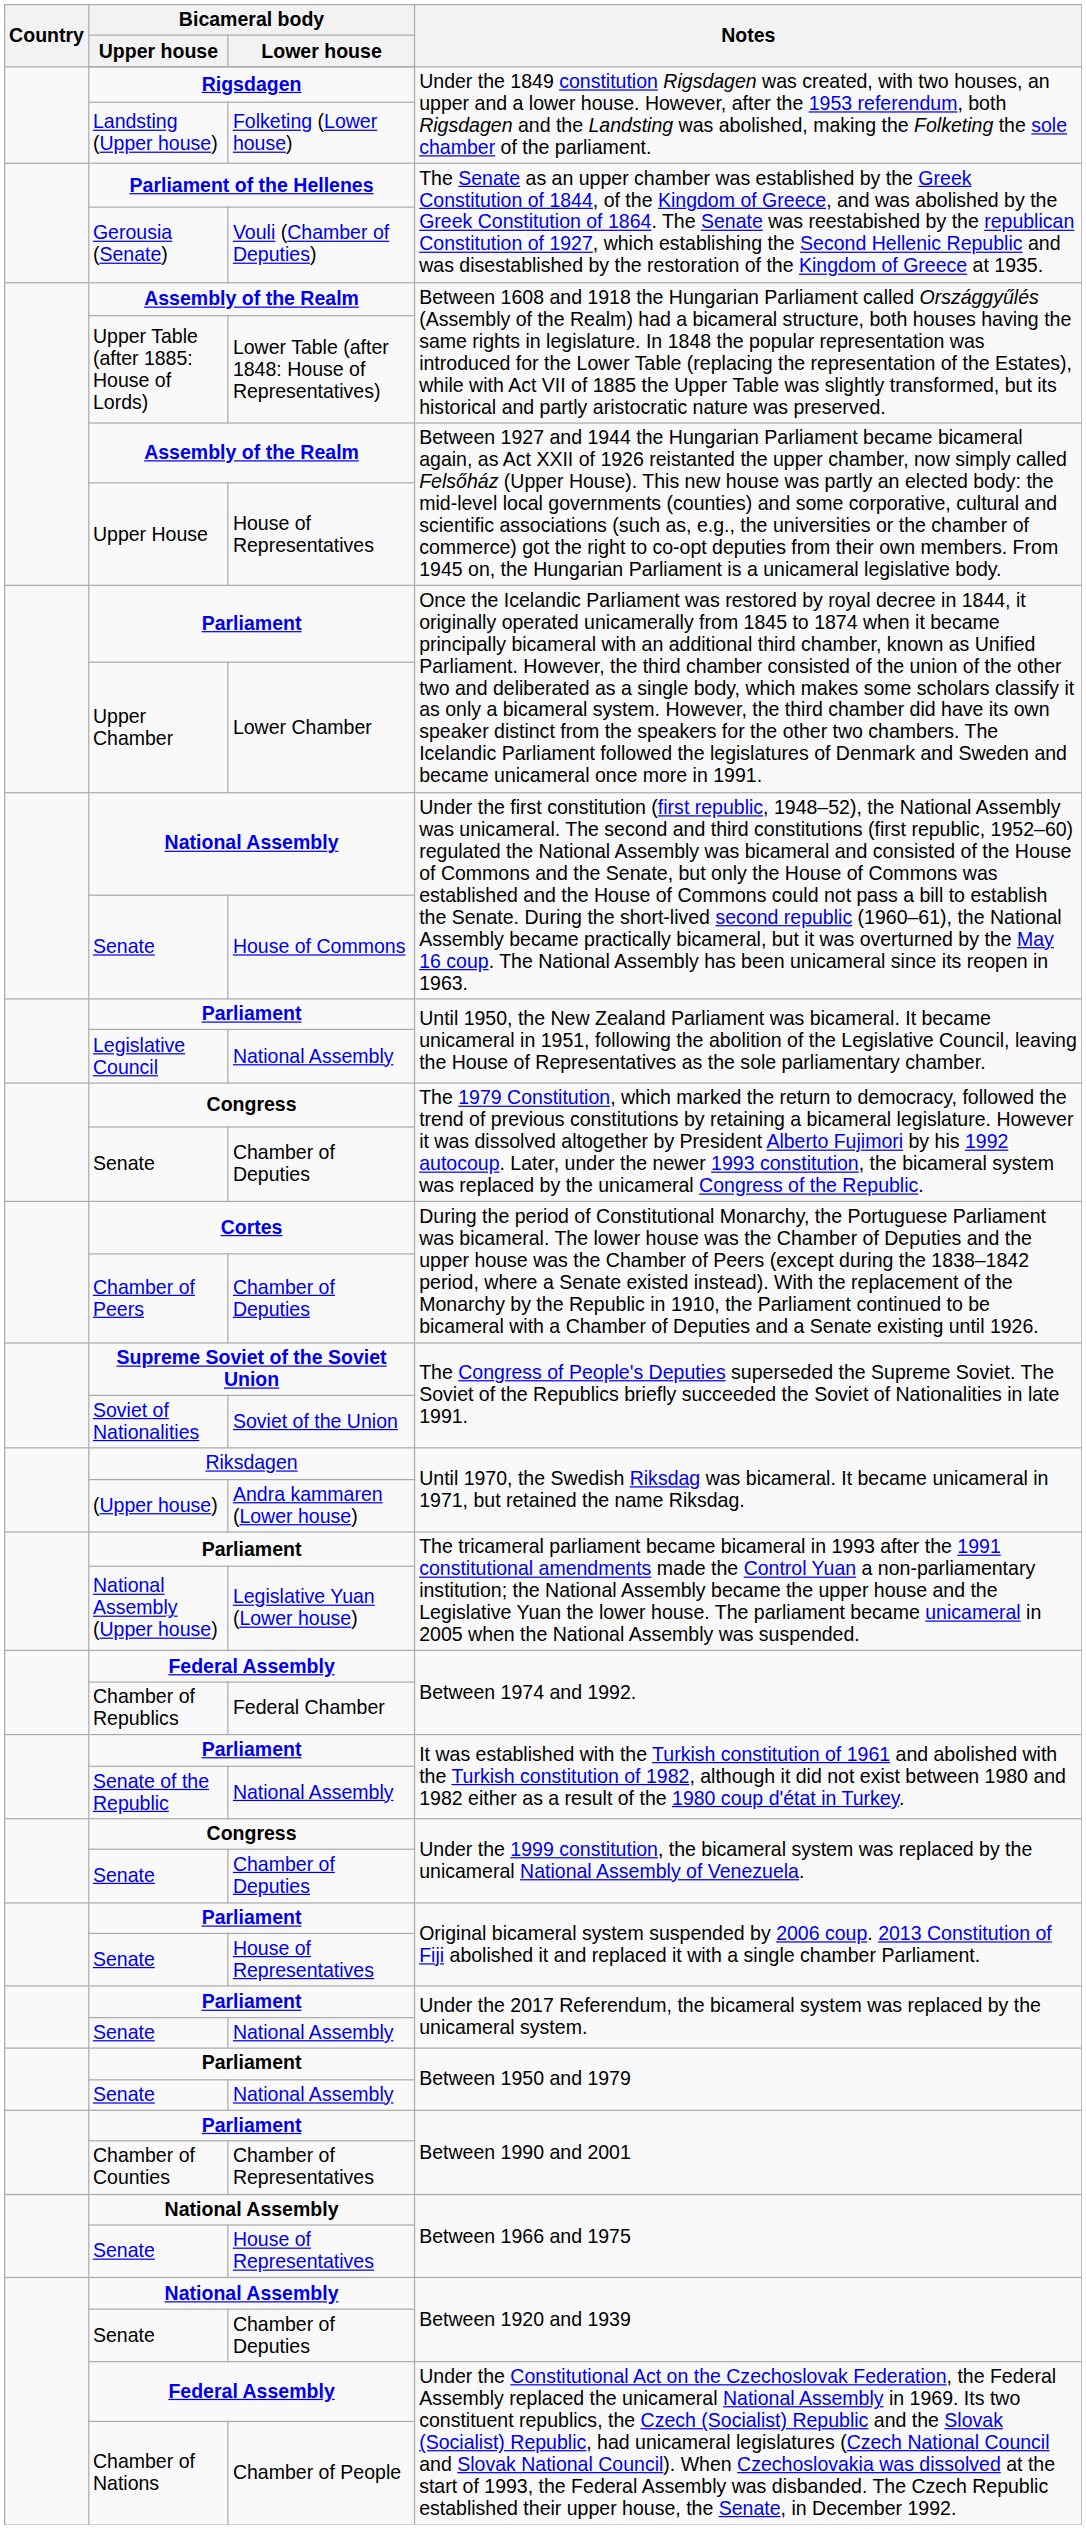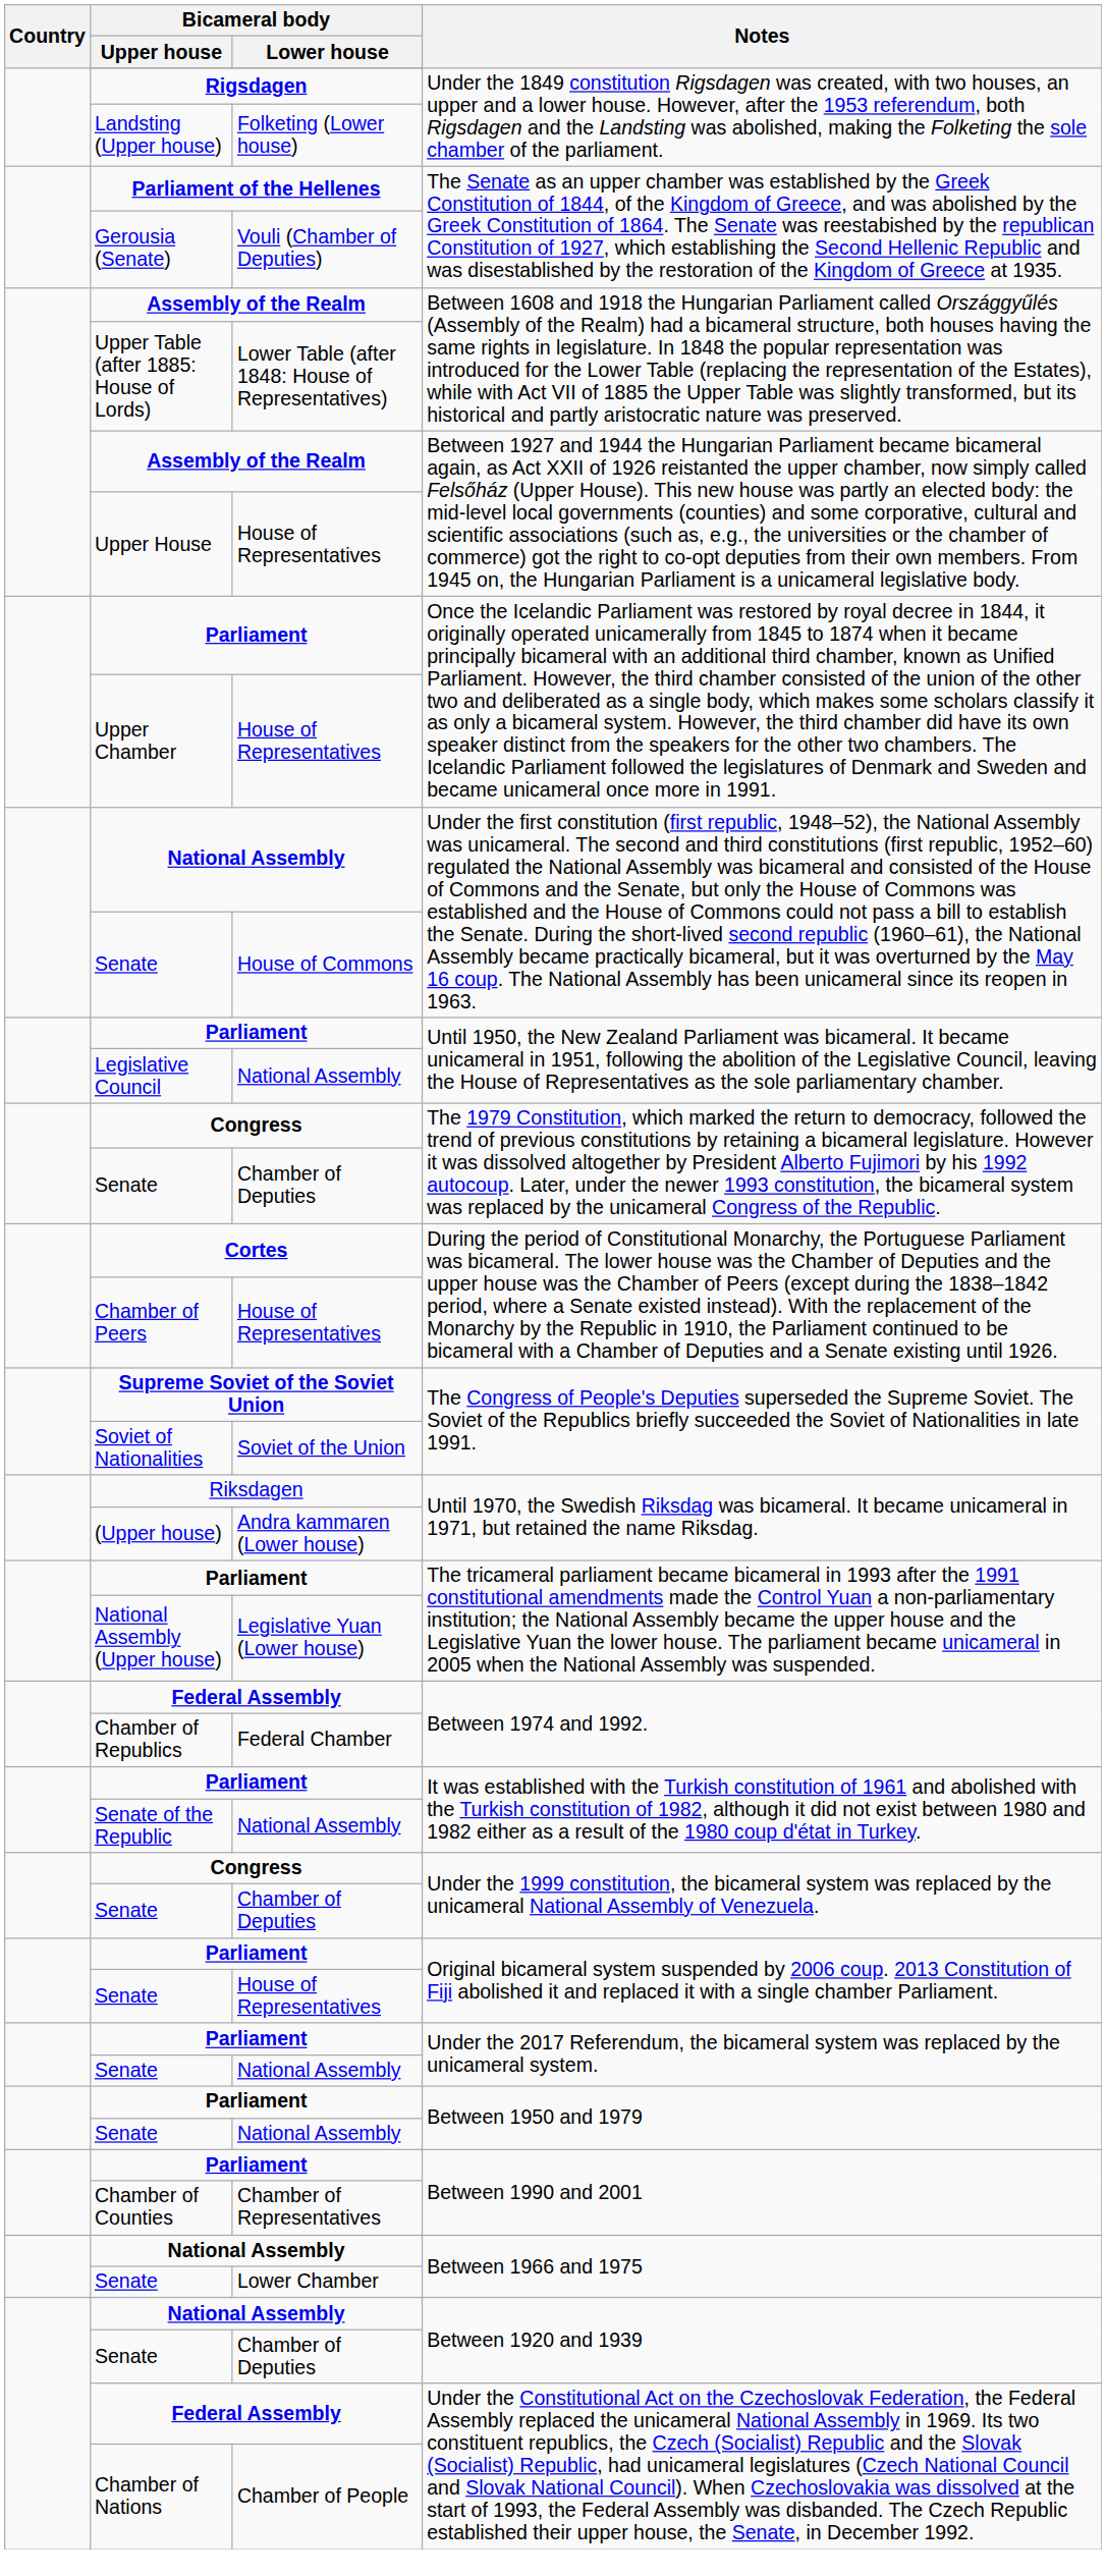 <table class="wikitable sortable" style="margin:auto;">
 <tr>
 <th rowspan=3>Country</th>
 <th colspan=2>Bicameral body</th>
 <th rowspan=3>Notes</th>
 </tr>
 <tr>
 <th>Upper house</th>
 <th>Lower house</th>
 </tr>
 <tr>
 </tr>
 <tr>
 <td rowspan=2></td>
 <td colspan="2" style="text-align:center;"><strong><a href='#'>Rigsdagen</a></strong></td>
 <td rowspan=2>Under the 1849 <a href='#'>constitution</a> <em>Rigsdagen</em> was created, with two houses, an upper and a lower house. However, after the <a href='#'>1953 referendum</a>, both <em>Rigsdagen</em> and the <em>Landsting</em> was abolished, making the <em>Folketing</em> the <a href='#'>sole chamber</a> of the parliament.</td>
 </tr>
 <tr>
 <td><a href='#'>Landsting</a> (<a href='#'>Upper house</a>)</td>
 <td><a href='#'>Folketing</a> (<a href='#'>Lower house</a>)</td>
 </tr>
 <tr>
 <td rowspan=2></td>
 <td colspan="2" style="text-align:center;"><strong><a href='#'>Parliament of the Hellenes</a></strong></td>
 <td rowspan=2>The <a href='#'>Senate</a> as an upper chamber was established by the <a href='#'>Greek Constitution of 1844</a>, of the <a href='#'>Kingdom of Greece</a>, and was abolished by the <a href='#'>Greek Constitution of 1864</a>. The <a href='#'>Senate</a> was reestabished by the <a href='#'>republican</a> <a href='#'>Constitution of 1927</a>, which establishing the <a href='#'>Second Hellenic Republic</a> and was disestablished by the restoration of the <a href='#'>Kingdom of Greece</a> at 1935.</td>
 </tr>
 <tr>
 <td><a href='#'>Gerousia</a> (<a href='#'>Senate</a>)</td>
 <td><a href='#'>Vouli</a> (<a href='#'>Chamber of Deputies</a>)</td>
 </tr>
 <tr>
 <td rowspan=4></td>
 <td colspan="2" style="text-align:center;"><strong><a href='#'>Assembly of the Realm</a></strong></td>
 <td rowspan=2>Between 1608 and 1918 the Hungarian Parliament called <em>Országgyűlés</em> (Assembly of the Realm) had a bicameral structure, both houses having the same rights in legislature. In 1848 the popular representation was introduced for the Lower Table (replacing the representation of the Estates), while with Act VII of 1885 the Upper Table was slightly transformed, but its historical and partly aristocratic nature was preserved.</td>
 </tr>
 <tr>
 <td>Upper Table (after 1885: House of Lords)</td>
 <td>Lower Table (after 1848: House of Representatives)</td>
 </tr>
 <tr>
 <td colspan="2" style="text-align:center;"><strong><a href='#'>Assembly of the Realm</a></strong></td>
 <td rowspan=2>Between 1927 and 1944 the Hungarian Parliament became bicameral again, as Act XXII of 1926 reistanted the upper chamber, now simply called <em>Felsőház</em> (Upper House). This new house was partly an elected body: the mid-level local governments (counties) and some corporative, cultural and scientific associations (such as, e.g., the universities or the chamber of commerce) got the right to co-opt deputies from their own members. From 1945 on, the Hungarian Parliament is a unicameral legislative body.</td>
 </tr>
 <tr>
 <td>Upper House</td>
 <td>House of Representatives</td>
 </tr>
 <tr>
 <td rowspan=2></td>
 <td colspan="2" style="text-align:center;"><strong><a href='#'>Parliament</a></strong></td>
 <td rowspan=2>Once the Icelandic Parliament was restored by royal decree in 1844, it originally operated unicamerally from 1845 to 1874 when it became principally bicameral with an additional third chamber, known as Unified Parliament. However, the third chamber consisted of the union of the other two and deliberated as a single body, which makes some scholars classify it as only a bicameral system. However, the third chamber did have its own speaker distinct from the speakers for the other two chambers. The Icelandic Parliament followed the legislatures of Denmark and Sweden and became unicameral once more in 1991.</td>
 </tr>
 <tr>
 <td>Upper Chamber</td>
-<td>Lower Chamber</td>
+<td><a href='#'>House of Representatives</a></td>
 </tr>
 <tr>
 <td rowspan=2></td>
 <td colspan="2" style="text-align:center;"><strong><a href='#'>National Assembly</a></strong></td>
 <td rowspan=2>Under the first constitution (<a href='#'>first republic</a>, 1948–52), the National Assembly was unicameral. The second and third constitutions (first republic, 1952–60) regulated the National Assembly was bicameral and consisted of the House of Commons and the Senate, but only the House of Commons was established and the House of Commons could not pass a bill to establish the Senate. During the short-lived <a href='#'>second republic</a> (1960–61), the National Assembly became practically bicameral, but it was overturned by the <a href='#'>May 16 coup</a>. The National Assembly has been unicameral since its reopen in 1963.</td>
 </tr>
 <tr>
 <td><a href='#'>Senate</a></td>
 <td><a href='#'>House of Commons</a></td>
 </tr>
 <tr>
 <td rowspan=2></td>
 <td colspan="2" style="text-align:center;"><strong><a href='#'>Parliament</a></strong></td>
 <td rowspan=2>Until 1950, the New Zealand Parliament was bicameral. It became unicameral in 1951, following the abolition of the Legislative Council, leaving the House of Representatives as the sole parliamentary chamber.</td>
 </tr>
 <tr>
 <td><a href='#'>Legislative Council</a></td>
 <td><a href='#'>National Assembly</a></td>
 </tr>
 <tr>
 <td rowspan=2></td>
 <td colspan="2" style="text-align:center;"><strong>Congress</strong></td>
 <td rowspan=2>The <a href='#'>1979 Constitution</a>, which marked the return to democracy, followed the trend of previous constitutions by retaining a bicameral legislature. However it was dissolved altogether by President <a href='#'>Alberto Fujimori</a> by his <a href='#'>1992 autocoup</a>. Later, under the newer <a href='#'>1993 constitution</a>, the bicameral system was replaced by the unicameral <a href='#'>Congress of the Republic</a>.</td>
 </tr>
 <tr>
 <td>Senate</td>
 <td>Chamber of Deputies</td>
 </tr>
 <tr>
 <td rowspan=2></td>
 <td colspan="2" style="text-align:center;"><strong><a href='#'>Cortes</a></strong></td>
 <td rowspan=2>During the period of Constitutional Monarchy, the Portuguese Parliament was bicameral. The lower house was the Chamber of Deputies and the upper house was the Chamber of Peers (except during the 1838–1842 period, where a Senate existed instead). With the replacement of the Monarchy by the Republic in 1910, the Parliament continued to be bicameral with a Chamber of Deputies and a Senate existing until 1926.</td>
 </tr>
 <tr>
 <td><a href='#'>Chamber of Peers</a></td>
-<td><a href='#'>Chamber of Deputies</a></td>
+<td><a href='#'>House of Representatives</a></td>
 </tr>
 <tr>
 <td rowspan=2></td>
 <td colspan="2" style="text-align:center;"><strong><a href='#'>Supreme Soviet of the Soviet Union</a></strong></td>
 <td rowspan=2>The <a href='#'>Congress of People's Deputies</a> superseded the Supreme Soviet. The Soviet of the Republics briefly succeeded the Soviet of Nationalities in late 1991.</td>
 </tr>
 <tr>
 <td><a href='#'>Soviet of Nationalities</a></td>
 <td><a href='#'>Soviet of the Union</a></td>
 </tr>
 <tr>
 <td rowspan="2"></td>
 <td colspan="2" style="text-align:center;"><a href='#'>Riksdagen</a></td>
 <td rowspan="2">Until 1970, the Swedish <a href='#'>Riksdag</a> was bicameral. It became unicameral in 1971, but retained the name Riksdag.</td>
 </tr>
 <tr>
 <td> (<a href='#'>Upper house</a>)</td>
 <td><a href='#'>Andra kammaren</a> (<a href='#'>Lower house</a>)</td>
 </tr>
 <tr>
 <td rowspan=2></td>
 <td colspan="2" style="text-align:center;"><strong>Parliament</strong></td>
 <td rowspan=2>The tricameral parliament became bicameral in 1993 after the <a href='#'>1991 constitutional amendments</a> made the <a href='#'>Control Yuan</a> a non-parliamentary institution; the National Assembly became the upper house and the Legislative Yuan the lower house. The parliament became <a href='#'>unicameral</a> in 2005 when the National Assembly was suspended.</td>
 </tr>
 <tr>
 <td><a href='#'>National Assembly</a> (<a href='#'>Upper house</a>)</td>
 <td><a href='#'>Legislative Yuan</a> (<a href='#'>Lower house</a>)</td>
 </tr>
 <tr>
 <td rowspan=2></td>
 <td colspan="2" style="text-align:center;"><strong><a href='#'>Federal Assembly</a></strong></td>
 <td rowspan=2>Between 1974 and 1992.</td>
 </tr>
 <tr>
 <td>Chamber of Republics</td>
 <td>Federal Chamber</td>
 </tr>
 <tr>
 <td rowspan=2></td>
 <td colspan="2" style="text-align:center;"><strong><a href='#'>Parliament</a></strong></td>
 <td rowspan=2>It was established with the <a href='#'>Turkish constitution of 1961</a> and abolished with the <a href='#'>Turkish constitution of 1982</a>, although it did not exist between 1980 and 1982 either as a result of the <a href='#'>1980 coup d'état in Turkey</a>.</td>
 </tr>
 <tr>
 <td><a href='#'>Senate of the Republic</a></td>
 <td><a href='#'>National Assembly</a></td>
 </tr>
 <tr>
 <td rowspan=2></td>
 <td colspan="2" style="text-align:center;"><strong>Congress</strong></td>
 <td rowspan=2>Under the <a href='#'>1999 constitution</a>, the bicameral system was replaced by the unicameral <a href='#'>National Assembly of Venezuela</a>.</td>
 </tr>
 <tr>
 <td><a href='#'>Senate</a></td>
 <td><a href='#'>Chamber of Deputies</a></td>
 </tr>
 <tr>
 <td rowspan=2></td>
 <td colspan="2" style="text-align:center;"><strong><a href='#'>Parliament</a></strong></td>
 <td rowspan=2>Original bicameral system suspended by <a href='#'>2006 coup</a>. <a href='#'>2013 Constitution of Fiji</a> abolished it and replaced it with a single chamber Parliament.</td>
 </tr>
 <tr>
 <td><a href='#'>Senate</a></td>
 <td><a href='#'>House of Representatives</a></td>
 </tr>
 <tr>
 <td rowspan=2></td>
 <td colspan="2" style="text-align:center;"><strong><a href='#'>Parliament</a></strong></td>
 <td rowspan=2>Under the 2017 Referendum, the bicameral system was replaced by the unicameral system.</td>
 </tr>
 <tr>
 <td><a href='#'>Senate</a></td>
 <td><a href='#'>National Assembly</a></td>
 </tr>
 <tr>
 <td rowspan=2></td>
 <td colspan="2" style="text-align:center;"><strong>Parliament</strong></td>
 <td rowspan=2>Between 1950 and 1979</td>
 </tr>
 <tr>
 <td><a href='#'>Senate</a></td>
 <td><a href='#'>National Assembly</a></td>
 </tr>
 <tr>
 <td rowspan=2></td>
 <td colspan="2" style="text-align:center;"><strong><a href='#'>Parliament</a></strong></td>
 <td rowspan=2>Between 1990 and 2001</td>
 </tr>
 <tr>
 <td>Chamber of Counties</td>
 <td>Chamber of Representatives</td>
 </tr>
 <tr>
 <td rowspan=2></td>
 <td colspan="2" style="text-align:center;"><strong>National Assembly</strong></td>
 <td rowspan=2>Between 1966 and 1975</td>
 </tr>
 <tr>
 <td><a href='#'>Senate</a></td>
-<td><a href='#'>House of Representatives</a></td>
+<td>Lower Chamber</td>
 </tr>
 <tr>
 <td rowspan=4></td>
 <td colspan="2" style="text-align:center;"><strong><a href='#'>National Assembly</a></strong></td>
 <td rowspan=2>Between 1920 and 1939</td>
 </tr>
 <tr>
 <td>Senate</td>
 <td>Chamber of Deputies</td>
 </tr>
 <tr>
 <td colspan="2" style="text-align:center;"><strong><a href='#'>Federal Assembly</a></strong></td>
 <td rowspan=2>Under the <a href='#'>Constitutional Act on the Czechoslovak Federation</a>, the Federal Assembly replaced the unicameral <a href='#'>National Assembly</a> in 1969. Its two constituent republics, the <a href='#'>Czech (Socialist) Republic</a> and the <a href='#'>Slovak (Socialist) Republic</a>, had unicameral legislatures (<a href='#'>Czech National Council</a> and <a href='#'>Slovak National Council</a>). When <a href='#'>Czechoslovakia was dissolved</a> at the start of 1993, the Federal Assembly was disbanded. The Czech Republic established their upper house, the <a href='#'>Senate</a>, in December 1992.</td>
 </tr>
 <tr>
 <td>Chamber of Nations</td>
 <td>Chamber of People</td>
 </tr>
 </table>
